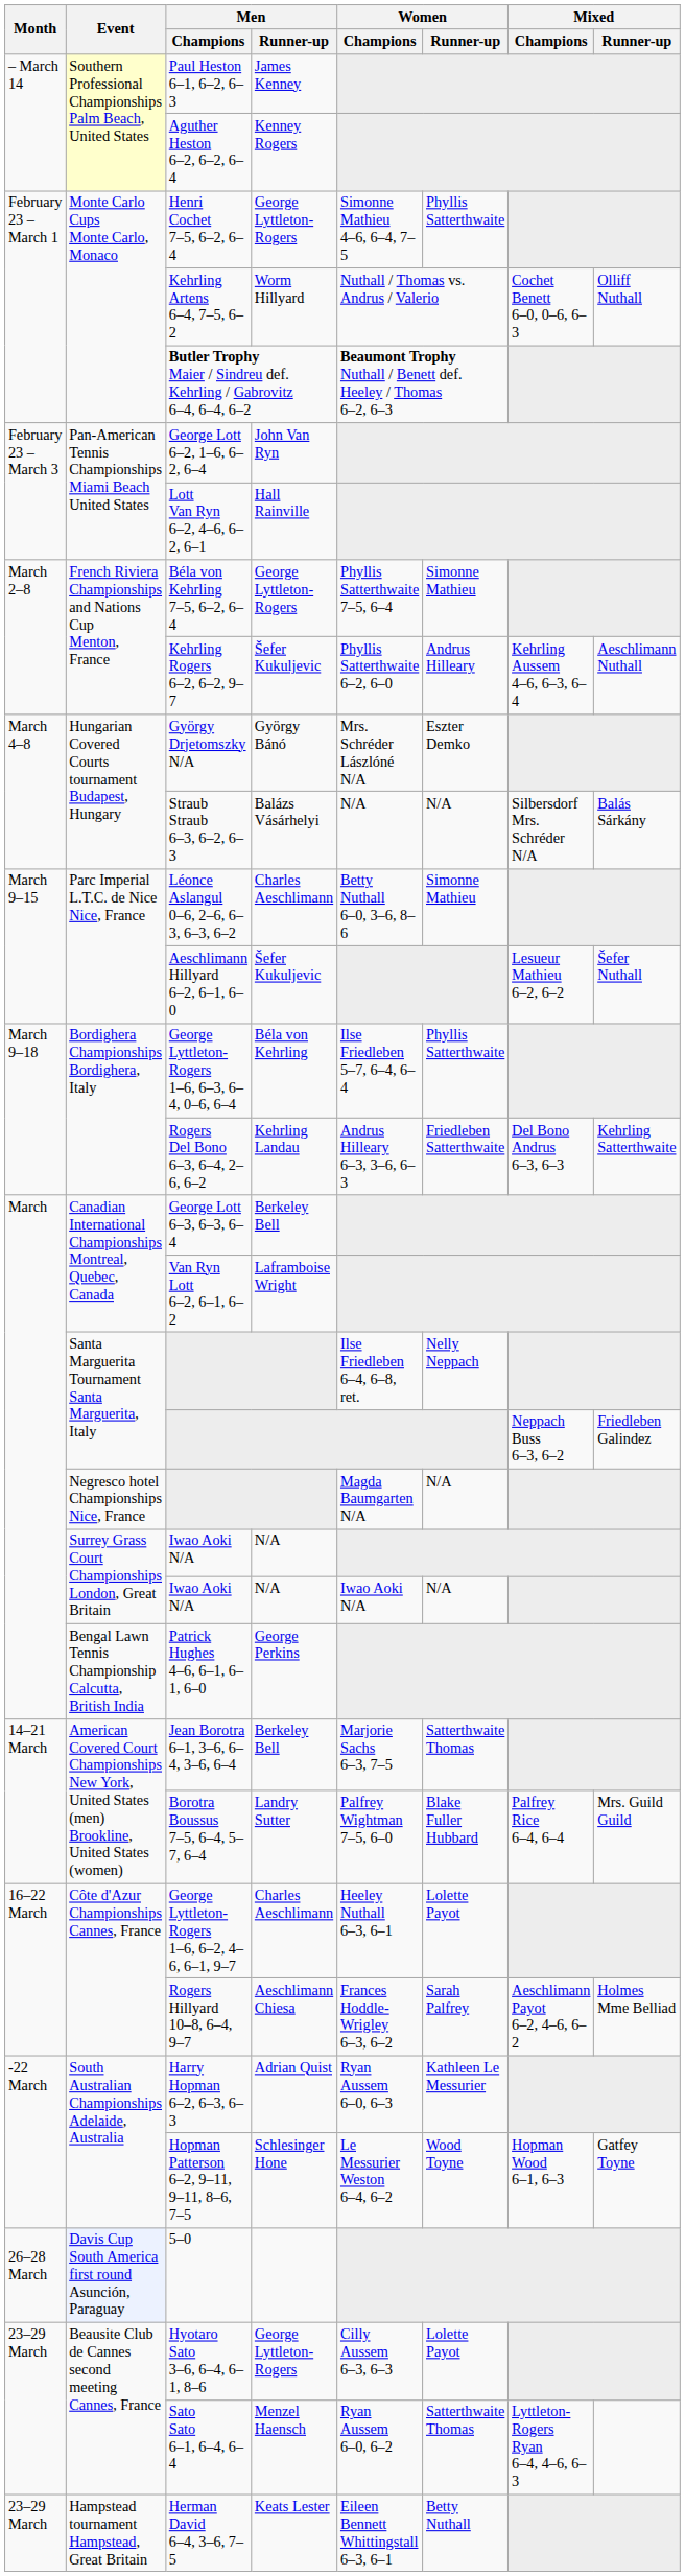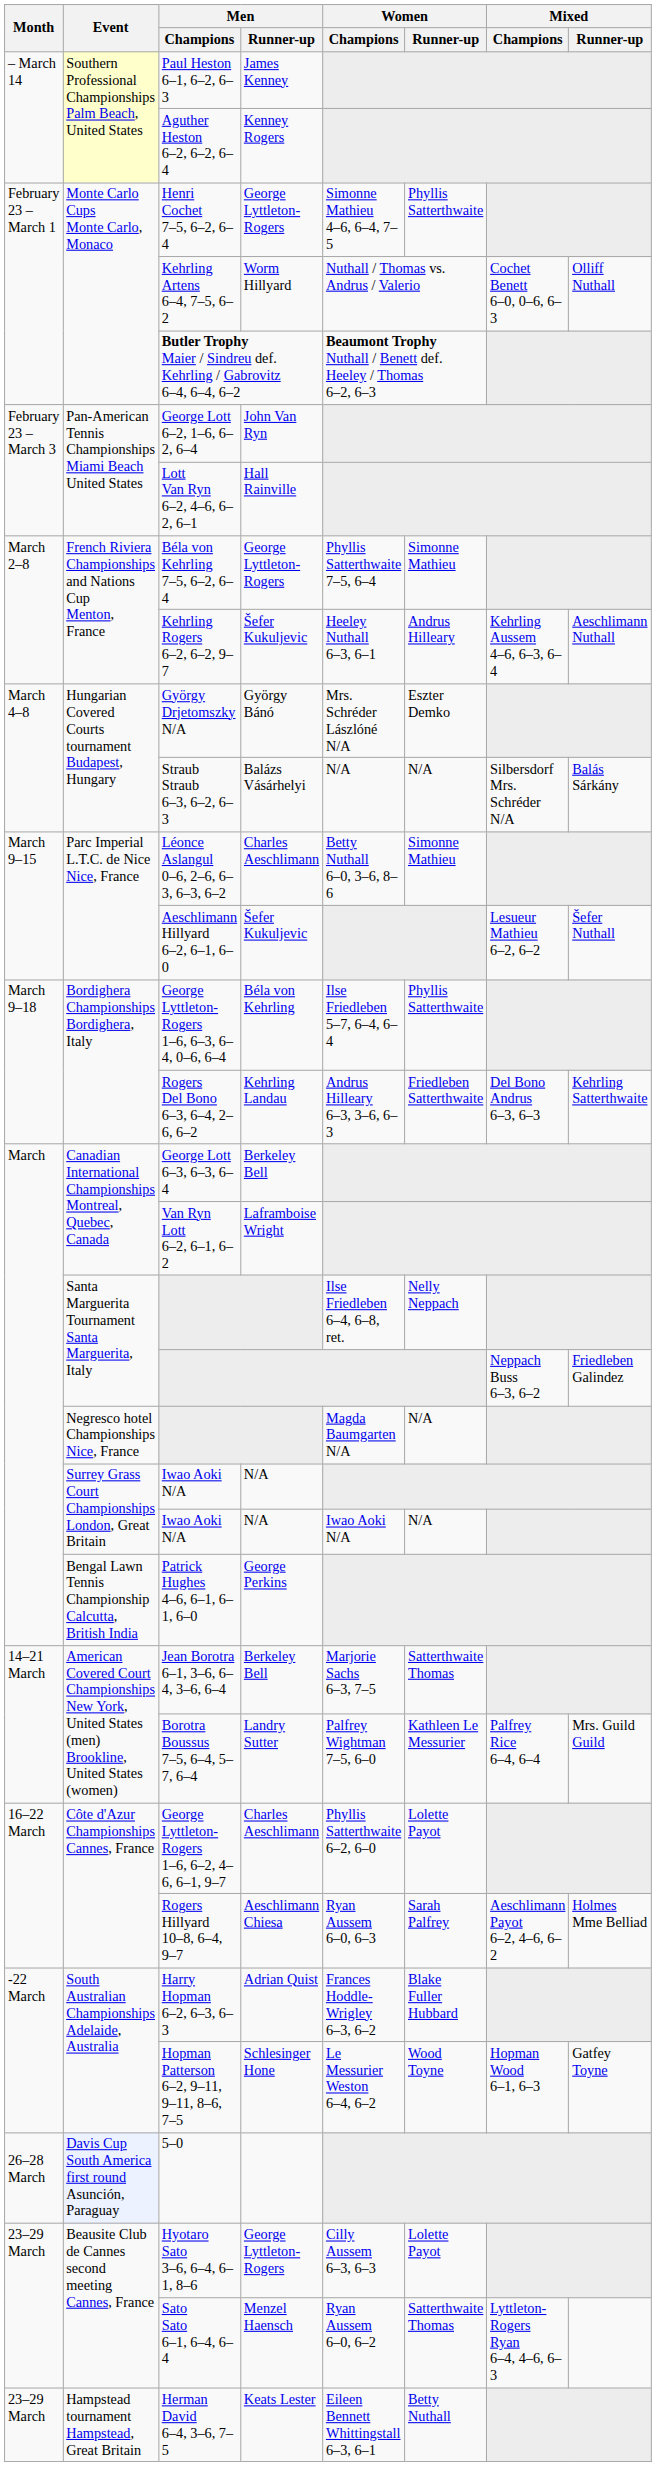 <table class="wikitable" style="font-size:85%;">
 <tr>
 <th rowspan="2" style="width:75px;">Month</th>
 <th rowspan="2" style="width:200px;">Event</th>
 <th colspan="2" style="width:250px;">Men</th>
 <th colspan="2" style="width:250px;">Women</th>
 <th colspan="2" style="width:250px;">Mixed</th>
 </tr>
 <tr>
 <th style="width:125px;">Champions</th>
 <th style="width:125px;">Runner-up</th>
 <th style="width:125px;">Champions</th>
 <th style="width:125px;">Runner-up</th>
 <th style="width:125px;">Champions</th>
 <th style="width:125px;">Runner-up</th>
 </tr>
 <tr valign=top>
 <td rowspan=2>– March 14</td>
 <td style="background:#ffc;" rowspan=2>Southern Professional Championships<br><a href='#'>Palm Beach</a>, United States</td>
 <td> <a href='#'>Paul Heston</a><br>6–1, 6–2, 6–3</td>
 <td><a href='#'>James Kenney</a></td>
 <td style="background:#ededed;" colspan="4"></td>
 </tr>
 <tr valign=top>
 <td> <a href='#'>Aguther</a><br>  <a href='#'>Heston</a><br>6–2, 6–2, 6–4</td>
 <td> <a href='#'>Kenney</a><br> <a href='#'>Rogers</a></td>
 <td style="background:#ededed;" colspan="4"></td>
 </tr>
 <tr valign=top>
 <td rowspan=3>February 23 – March 1</td>
 <td rowspan=3><a href='#'>Monte Carlo Cups</a><br><a href='#'>Monte Carlo</a>, <a href='#'>Monaco</a></td>
 <td> <a href='#'>Henri Cochet</a><br>7–5, 6–2, 6–4</td>
 <td> <a href='#'>George Lyttleton-Rogers</a></td>
 <td> <a href='#'>Simonne Mathieu</a><br>4–6, 6–4, 7–5</td>
 <td> <a href='#'>Phyllis Satterthwaite</a></td>
 <td style="background:#ededed;" colspan="2"></td>
 </tr>
 <tr valign=top>
 <td> <a href='#'>Kehrling</a><br>  <a href='#'>Artens</a><br>6–4, 7–5, 6–2</td>
 <td> <a href='#'>Worm</a><br>  Hillyard</td>
 <td colspan="2"> <a href='#'>Nuthall</a> /  <a href='#'>Thomas</a> vs. <a href='#'>Andrus</a> /  <a href='#'>Valerio</a></td>
 <td> <a href='#'>Cochet</a><br>  <a href='#'>Benett</a><br>6–0, 0–6, 6–3</td>
 <td> <a href='#'>Olliff</a><br>  <a href='#'>Nuthall</a></td>
 </tr>
 <tr valign=top>
 <td colspan=2><div><strong>Butler Trophy</strong><br> <a href='#'>Maier</a> /  <a href='#'>Sindreu</a> def. <a href='#'>Kehrling</a> /  <a href='#'>Gabrovitz</a><br>6–4, 6–4, 6–2</div></td>
 <td colspan=2><div><strong>Beaumont Trophy</strong><br> <a href='#'>Nuthall</a> /  <a href='#'>Benett</a> def.  <a href='#'>Heeley</a> / <a href='#'>Thomas</a><br>6–2, 6–3</div></td>
 <td style="background:#ededed;" colspan="2"></td>
 </tr>
 <tr valign=top>
 <td rowspan=2>February 23 – March 3</td>
 <td rowspan=2>Pan-American Tennis Championships<br><a href='#'>Miami Beach</a> United States</td>
 <td> <a href='#'>George Lott</a><br>6–2, 1–6, 6–2, 6–4</td>
 <td> <a href='#'>John Van Ryn</a></td>
 <td style="background:#ededed;" colspan="4"></td>
 </tr>
 <tr valign=top>
 <td> <a href='#'>Lott</a><br>  <a href='#'>Van Ryn</a><br>6–2, 4–6, 6–2, 6–1</td>
 <td> <a href='#'>Hall</a><br>  <a href='#'>Rainville</a></td>
 <td style="background:#ededed;" colspan="4"></td>
 </tr>
 <tr valign=top>
 <td rowspan=2>March 2–8</td>
 <td rowspan=2><a href='#'>French Riviera Championships</a> and Nations Cup<br><a href='#'>Menton</a>, France</td>
 <td><a href='#'>Béla von Kehrling</a><br>7–5, 6–2, 6–4</td>
 <td> <a href='#'>George Lyttleton-Rogers</a></td>
 <td> <a href='#'>Phyllis Satterthwaite</a><br>7–5, 6–4</td>
 <td> <a href='#'>Simonne Mathieu</a></td>
 <td style="background:#ededed;" colspan="2"></td>
 </tr>
 <tr valign=top>
 <td> <a href='#'>Kehrling</a><br> <a href='#'>Rogers</a><br>6–2, 6–2, 9–7</td>
 <td> <a href='#'>Šefer</a><br>  <a href='#'>Kukuljevic</a></td>
-<td> <a href='#'>Phyllis Satterthwaite</a><br>6–2, 6–0</td>
+<td>  <a href='#'>Heeley</a><br>  <a href='#'>Nuthall</a><br>6–3, 6–1</td>
 <td> <a href='#'>Andrus</a> <br>  <a href='#'>Hilleary</a></td>
 <td> <a href='#'>Kehrling</a><br>  <a href='#'>Aussem</a><br>4–6, 6–3, 6–4</td>
 <td> <a href='#'>Aeschlimann</a><br>  <a href='#'>Nuthall</a></td>
 </tr>
 <tr valign=top>
 <td rowspan=2>March 4–8</td>
 <td rowspan=2>Hungarian Covered Courts tournament<br><a href='#'>Budapest</a>, Hungary</td>
 <td> <a href='#'>György Drjetomszky</a><br>N/A</td>
 <td> György Bánó</td>
 <td> Mrs. Schréder Lászlóné<br>N/A</td>
 <td> Eszter Demko</td>
 <td style="background:#ededed;" colspan="2"></td>
 </tr>
 <tr valign=top>
 <td> Straub<br> Straub<br>6–3, 6–2, 6–3</td>
 <td> Balázs<br>  Vásárhelyi</td>
 <td>N/A</td>
 <td>N/A</td>
 <td> Silbersdorf<br> Mrs. Schréder<br>N/A</td>
 <td> <a href='#'>Balás</a><br> Sárkány</td>
 </tr>
 <tr valign=top>
 <td rowspan=2>March 9–15 </td>
 <td rowspan=2>Parc Imperial L.T.C. de Nice<br><a href='#'>Nice</a>, France</td>
 <td> <a href='#'>Léonce Aslangul</a><br>0–6, 2–6, 6–3, 6–3, 6–2</td>
 <td> <a href='#'>Charles Aeschlimann</a></td>
 <td> <a href='#'>Betty Nuthall</a><br>6–0, 3–6, 8–6</td>
 <td> <a href='#'>Simonne Mathieu</a></td>
 <td style="background:#ededed;" colspan="2"></td>
 </tr>
 <tr valign=top>
 <td> <a href='#'>Aeschlimann</a><br>  Hillyard<br>6–2, 6–1, 6–0</td>
 <td> <a href='#'>Šefer</a><br>  <a href='#'>Kukuljevic</a></td>
 <td style="background:#ededed;" colspan="2"></td>
 <td> <a href='#'>Lesueur</a><br>  <a href='#'>Mathieu</a><br>6–2, 6–2</td>
 <td> <a href='#'>Šefer</a><br>  <a href='#'>Nuthall</a></td>
 </tr>
 <tr valign=top>
 <td rowspan=2>March 9–18</td>
 <td rowspan=2><a href='#'>Bordighera Championships</a><br><a href='#'>Bordighera</a>, Italy</td>
 <td> <a href='#'>George Lyttleton-Rogers</a><br>1–6, 6–3, 6–4, 0–6, 6–4</td>
 <td> <a href='#'>Béla von Kehrling</a></td>
 <td> <a href='#'>Ilse Friedleben</a><br>5–7, 6–4, 6–4</td>
 <td> <a href='#'>Phyllis Satterthwaite</a></td>
 <td style="background:#ededed;" colspan="2"></td>
 </tr>
 <tr valign=top>
 <td> <a href='#'>Rogers</a><br>  <a href='#'>Del Bono</a><br>6–3, 6–4, 2–6, 6–2</td>
 <td> <a href='#'>Kehrling</a><br>  <a href='#'>Landau</a></td>
 <td> <a href='#'>Andrus</a><br> <a href='#'>Hilleary</a><br>6–3, 3–6, 6–3</td>
 <td> <a href='#'>Friedleben</a><br>  <a href='#'>Satterthwaite</a></td>
 <td> <a href='#'>Del Bono</a><br>  <a href='#'>Andrus</a><br>6–3, 6–3</td>
 <td> <a href='#'>Kehrling</a><br>  <a href='#'>Satterthwaite</a></td>
 </tr>
 <tr valign=top>
 <td rowspan=8>March</td>
 <td rowspan=2><a href='#'>Canadian International Championships</a><br><a href='#'>Montreal</a>, <a href='#'>Quebec</a>, <a href='#'>Canada</a></td>
 <td> <a href='#'>George Lott</a><br>6–3, 6–3, 6–4</td>
 <td> <a href='#'>Berkeley Bell</a></td>
 <td style="background:#ededed;" colspan="4"></td>
 </tr>
 <tr valign=top>
 <td> <a href='#'>Van Ryn</a><br>  <a href='#'>Lott</a><br>6–2, 6–1, 6–2</td>
 <td> <a href='#'>Laframboise</a><br>  <a href='#'>Wright</a></td>
 <td style="background:#ededed;" colspan="4"></td>
 </tr>
 <tr valign=top>
 <td rowspan=2>Santa Marguerita Tournament<br><a href='#'>Santa Marguerita</a>, Italy</td>
 <td style="background:#ededed;" colspan="2"></td>
 <td> <a href='#'>Ilse Friedleben</a><br>6–4, 6–8, ret.</td>
 <td> <a href='#'>Nelly Neppach</a></td>
 <td style="background:#ededed;" colspan="2"></td>
 </tr>
 <tr valign=top>
 <td style="background:#ededed;" colspan="4"></td>
 <td> <a href='#'>Neppach</a><br>Buss<br>6–3, 6–2</td>
 <td> <a href='#'>Friedleben</a><br> Galindez</td>
 </tr>
 <tr valign=top>
 <td>Negresco hotel Championships<br><a href='#'>Nice</a>, France</td>
 <td style="background:#ededed;" colspan="2"></td>
 <td> <a href='#'>Magda Baumgarten</a><br>N/A</td>
 <td>N/A</td>
 <td style="background:#ededed;" colspan="2"></td>
 </tr>
 <tr valign=top>
 <td rowspan=2><a href='#'>Surrey Grass Court Championships</a><br><a href='#'>London</a>, Great Britain</td>
 <td> <a href='#'>Iwao Aoki</a><br>N/A</td>
 <td>N/A</td>
 <td style="background:#ededed;" colspan="4"></td>
 </tr>
 <tr valign=top>
 <td> <a href='#'>Iwao Aoki</a><br>N/A</td>
 <td>N/A</td>
 <td> <a href='#'>Iwao Aoki</a><br>N/A</td>
 <td>N/A</td>
 <td style="background:#ededed;" colspan="2"></td>
 </tr>
 <tr valign=top>
 <td>Bengal Lawn Tennis Championship<br><a href='#'>Calcutta</a>, <a href='#'>British India</a></td>
 <td> <a href='#'>Patrick Hughes</a><br>4–6, 6–1, 6–1, 6–0</td>
 <td> <a href='#'>George Perkins</a></td>
 <td style="background:#ededed;" colspan="4"></td>
 </tr>
 <tr valign=top>
 <td rowspan=2>14–21 March</td>
 <td rowspan=2><a href='#'>American Covered Court Championships</a><br><a href='#'>New York</a>, United States (men)<br><a href='#'>Brookline</a>, United States (women)</td>
 <td> <a href='#'>Jean Borotra</a><br>6–1, 3–6, 6–4, 3–6, 6–4</td>
 <td> <a href='#'>Berkeley Bell</a></td>
 <td> <a href='#'>Marjorie Sachs</a><br>6–3, 7–5</td>
 <td> <a href='#'>Satterthwaite</a><br>  <a href='#'>Thomas</a></td>
 <td style="background:#ededed;" colspan="2"></td>
 </tr>
 <tr valign=top>
 <td> <a href='#'>Borotra</a><br> <a href='#'>Boussus</a><br>7–5, 6–4, 5–7, 6–4</td>
 <td> <a href='#'>Landry</a><br>  <a href='#'>Sutter</a></td>
 <td> <a href='#'>Palfrey</a><br>  <a href='#'>Wightman</a><br>7–5, 6–0</td>
-<td> <a href='#'>Blake</a><br>  <a href='#'>Fuller Hubbard</a></td>
+<td> <a href='#'>Kathleen Le Messurier</a></td>
 <td> <a href='#'>Palfrey</a><br> <a href='#'>Rice</a><br>6–4, 6–4</td>
 <td> Mrs. Guild <br>  <a href='#'>Guild</a></td>
 </tr>
 <tr valign=top>
 <td rowspan=2>16–22 March</td>
 <td rowspan=2><a href='#'>Côte d'Azur Championships</a><br><a href='#'>Cannes</a>, France</td>
 <td> <a href='#'>George Lyttleton-Rogers</a><br>1–6, 6–2, 4–6, 6–1, 9–7</td>
 <td> <a href='#'>Charles Aeschlimann</a></td>
-<td>  <a href='#'>Heeley</a><br>  <a href='#'>Nuthall</a><br>6–3, 6–1</td>
+<td> <a href='#'>Phyllis Satterthwaite</a><br>6–2, 6–0</td>
 <td> <a href='#'>Lolette Payot</a></td>
 <td style="background:#ededed;" colspan="2"></td>
 </tr>
 <tr valign=top>
 <td> <a href='#'>Rogers</a><br>  Hillyard<br>10–8, 6–4, 9–7</td>
 <td> <a href='#'>Aeschlimann</a><br> <a href='#'>Chiesa</a></td>
-<td> <a href='#'>Frances Hoddle-Wrigley</a><br>6–3, 6–2</td>
+<td> <a href='#'>Ryan</a><br>  <a href='#'>Aussem</a><br>6–0, 6–3</td>
 <td> <a href='#'>Sarah Palfrey</a></td>
 <td> <a href='#'>Aeschlimann</a><br>  <a href='#'>Payot</a><br>6–2, 4–6, 6–2</td>
 <td> <a href='#'>Holmes</a><br> Mme Belliad</td>
 </tr>
 <tr valign=top>
 <td rowspan=2>-22 March</td>
 <td rowspan=2><a href='#'>South Australian Championships</a><br><a href='#'>Adelaide</a>, <a href='#'>Australia</a></td>
 <td> <a href='#'>Harry Hopman</a><br>6–2, 6–3, 6–3</td>
 <td> <a href='#'>Adrian Quist</a></td>
-<td> <a href='#'>Ryan</a><br>  <a href='#'>Aussem</a><br>6–0, 6–3</td>
-<td> <a href='#'>Kathleen Le Messurier</a></td>
+<td> <a href='#'>Frances Hoddle-Wrigley</a><br>6–3, 6–2</td>
+<td> <a href='#'>Blake</a><br>  <a href='#'>Fuller Hubbard</a></td>
 <td style="background:#ededed;" colspan="2"></td>
 </tr>
 <tr valign=top>
 <td> <a href='#'>Hopman</a><br>  <a href='#'>Patterson</a><br>6–2, 9–11, 9–11, 8–6, 7–5</td>
 <td> <a href='#'>Schlesinger</a><br> <a href='#'>Hone</a></td>
 <td> <a href='#'>Le Messurier</a><br>  <a href='#'>Weston</a><br>6–4, 6–2</td>
 <td> <a href='#'>Wood</a><br>  <a href='#'>Toyne</a></td>
 <td> <a href='#'>Hopman</a><br>  <a href='#'>Wood</a><br>6–1, 6–3</td>
 <td> Gatfey <br>  <a href='#'>Toyne</a></td>
 </tr>
 <tr valign=top>
 <td><br>26–28 March</td>
 <td style="background:#ECF2FF;"><a href='#'>Davis Cup South America first round</a><br>Asunción, Paraguay</td>
 <td><strong></strong> 5–0</td>
 <td></td>
 <td style="background:#ededed;" colspan="4"></td>
 </tr>
 <tr valign=top>
 <td rowspan=2>23–29 March</td>
 <td rowspan=2>Beausite Club de Cannes second meeting<br><a href='#'>Cannes</a>, France</td>
 <td> <a href='#'>Hyotaro Sato</a><br>3–6, 6–4, 6–1, 8–6</td>
 <td> <a href='#'>George Lyttleton-Rogers</a></td>
 <td> <a href='#'>Cilly Aussem</a><br>6–3, 6–3</td>
 <td> <a href='#'>Lolette Payot</a></td>
 <td style="background:#ededed;" colspan="2"></td>
 </tr>
 <tr valign=top>
 <td>  <a href='#'>Sato</a><br>  <a href='#'>Sato</a><br>6–1, 6–4, 6–4</td>
 <td> <a href='#'>Menzel</a><br>  <a href='#'>Haensch</a></td>
 <td> <a href='#'>Ryan</a><br>  <a href='#'>Aussem</a><br>6–0, 6–2</td>
 <td> <a href='#'>Satterthwaite</a><br>  <a href='#'>Thomas</a></td>
 <td> <a href='#'>Lyttleton-Rogers</a><br>  <a href='#'>Ryan</a><br>6–4, 4–6, 6–3</td>
 <td></td>
 </tr>
 <tr valign=top>
 <td>23–29 March</td>
 <td>Hampstead tournament<br><a href='#'>Hampstead</a>, Great Britain</td>
 <td> <a href='#'>Herman David</a><br>6–4, 3–6, 7–5</td>
 <td> <a href='#'>Keats Lester</a></td>
 <td> <a href='#'>Eileen Bennett Whittingstall</a><br>6–3, 6–1</td>
 <td> <a href='#'>Betty Nuthall</a></td>
 <td style="background:#ededed;" colspan="2"></td>
 </tr>
 </table>
